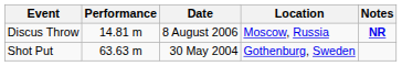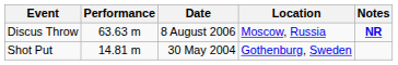 <table class="wikitable" |]>
 <tr>
 <th>Event</th>
 <th>Performance</th>
 <th>Date</th>
 <th>Location</th>
 <th>Notes</th>
 </tr>
 <tr>
 <td>Discus Throw</td>
-<td align=center>14.81 m</td>
+<td align=center>63.63 m</td>
 <td align=right>8 August 2006</td>
 <td><a href='#'>Moscow</a>, <a href='#'>Russia</a></td>
 <td align=center><strong><a href='#'>NR</a></strong></td>
 </tr>
 <tr>
 <td>Shot Put</td>
-<td align=center>63.63 m</td>
+<td align=center>14.81 m</td>
 <td align=right>30 May 2004</td>
 <td><a href='#'>Gothenburg</a>, <a href='#'>Sweden</a></td>
 </tr>
 </table>
